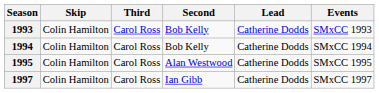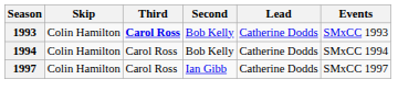 <table class="wikitable">
 <tr>
 <th scope="col">Season</th>
 <th scope="col">Skip</th>
 <th scope="col">Third</th>
 <th scope="col">Second</th>
 <th scope="col">Lead</th>
 <th scope="col">Events</th>
 </tr>
 <tr>
 <th scope="row">1993</th>
 <td>Colin Hamilton</td>
-<td><a href='#'>Carol Ross</a></td>
+<td><strong><a href='#'>Carol Ross</a></strong></td>
 <td><a href='#'>Bob Kelly</a></td>
 <td><a href='#'>Catherine Dodds</a></td>
 <td><a href='#'>SMxCC</a> 1993 </td>
 </tr>
 <tr>
 <th scope="row">1994</th>
 <td>Colin Hamilton</td>
 <td>Carol Ross</td>
 <td>Bob Kelly</td>
 <td>Catherine Dodds</td>
 <td>SMxCC 1994 </td>
 </tr>
 <tr>
-<th scope="row">1995</th>
-<td>Colin Hamilton</td>
-<td>Carol Ross</td>
-<td><a href='#'>Alan Westwood</a></td>
-<td>Catherine Dodds</td>
-<td>SMxCC 1995 </td>
-</tr>
-<tr>
 <th scope="row">1997</th>
 <td>Colin Hamilton</td>
 <td>Carol Ross</td>
 <td><a href='#'>Ian Gibb</a></td>
 <td>Catherine Dodds</td>
 <td>SMxCC 1997 </td>
 </tr>
 </table>
